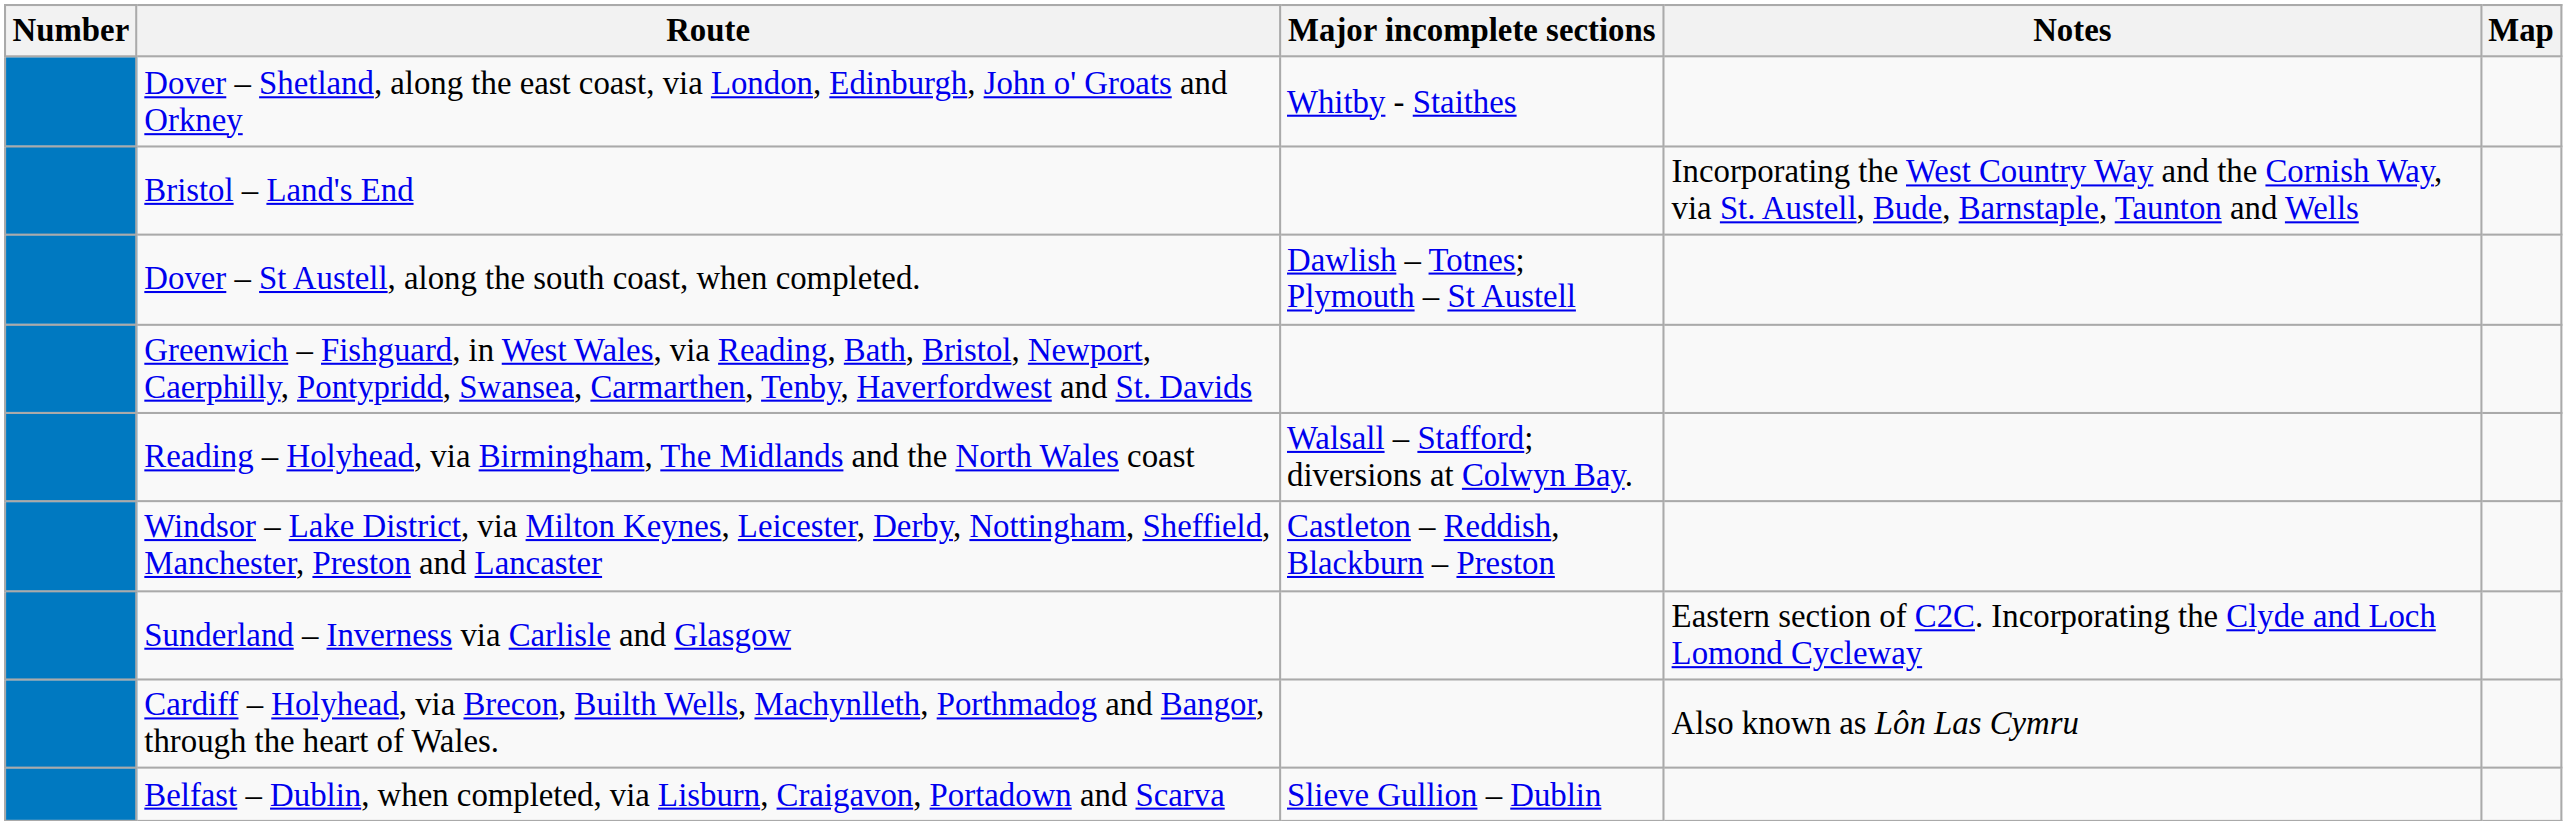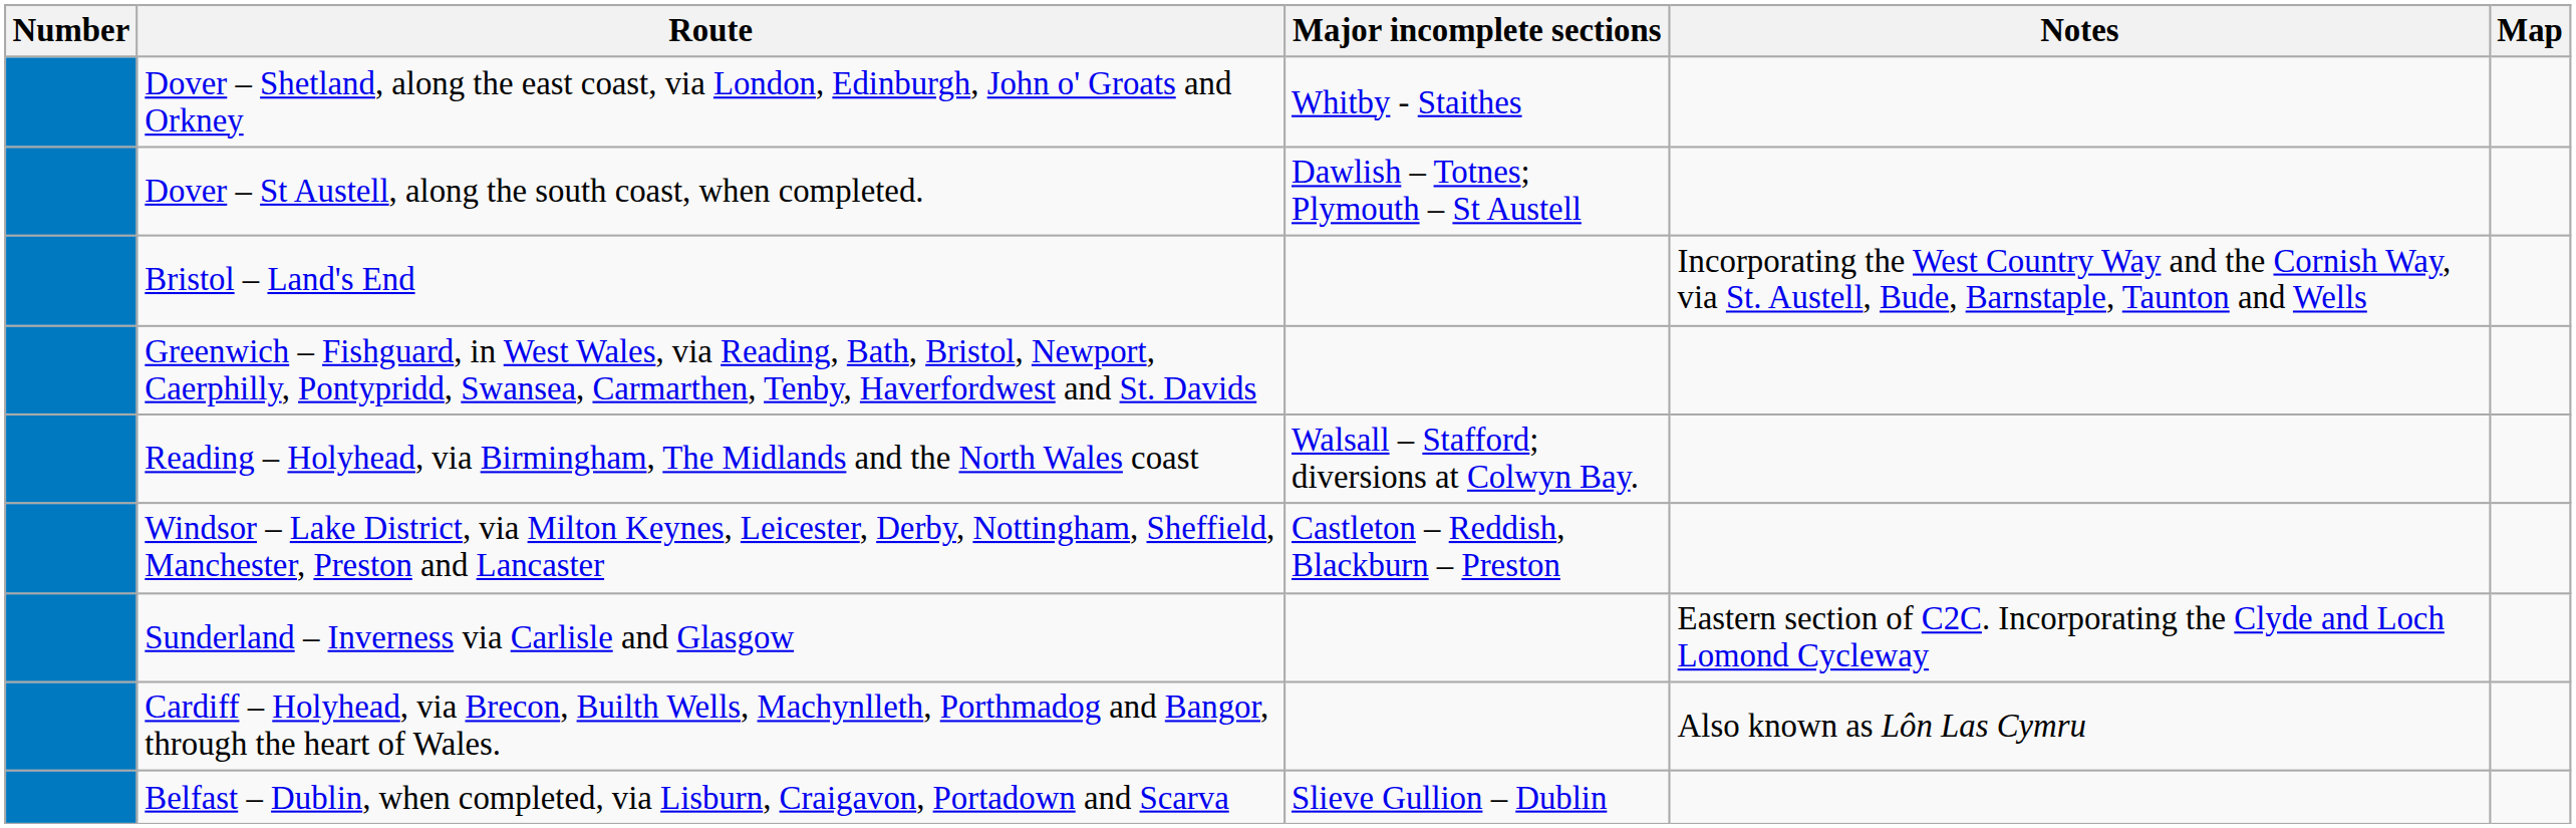 <table class="wikitable" border="1">
 <tr>
 <th>Number</th>
 <th>Route</th>
 <th>Major incomplete sections</th>
 <th>Notes</th>
 <th>Map</th>
 </tr>
 <tr>
 <td style="background: #0079C1;text-align: center;"></td>
 <td><a href='#'>Dover</a> – <a href='#'>Shetland</a>, along the east coast, via <a href='#'>London</a>, <a href='#'>Edinburgh</a>, <a href='#'>John o' Groats</a> and <a href='#'>Orkney</a></td>
 <td><a href='#'>Whitby</a> - <a href='#'>Staithes</a></td>
 <td></td>
 <td></td>
 </tr>
 <tr>
 <td style="background: #0079C1;text-align: center;"></td>
-<td><a href='#'>Bristol</a> – <a href='#'>Land's End</a></td>
+<td><a href='#'>Dover</a> – <a href='#'>St Austell</a>, along the south coast, when completed.</td>
+<td><a href='#'>Dawlish</a> – <a href='#'>Totnes</a>; <a href='#'>Plymouth</a> – <a href='#'>St Austell</a></td>
 <td></td>
-<td>Incorporating the <a href='#'>West Country Way</a> and the <a href='#'>Cornish Way</a>, via <a href='#'>St. Austell</a>, <a href='#'>Bude</a>, <a href='#'>Barnstaple</a>, <a href='#'>Taunton</a> and <a href='#'>Wells</a></td>
 <td></td>
 </tr>
 <tr>
 <td style="background: #0079C1;text-align: center;"></td>
-<td><a href='#'>Dover</a> – <a href='#'>St Austell</a>, along the south coast, when completed.</td>
-<td><a href='#'>Dawlish</a> – <a href='#'>Totnes</a>; <a href='#'>Plymouth</a> – <a href='#'>St Austell</a></td>
+<td><a href='#'>Bristol</a> – <a href='#'>Land's End</a></td>
 <td></td>
+<td>Incorporating the <a href='#'>West Country Way</a> and the <a href='#'>Cornish Way</a>, via <a href='#'>St. Austell</a>, <a href='#'>Bude</a>, <a href='#'>Barnstaple</a>, <a href='#'>Taunton</a> and <a href='#'>Wells</a></td>
 <td></td>
 </tr>
 <tr>
 <td style="background: #0079C1;text-align: center;"></td>
 <td><a href='#'>Greenwich</a> – <a href='#'>Fishguard</a>, in <a href='#'>West Wales</a>, via <a href='#'>Reading</a>, <a href='#'>Bath</a>, <a href='#'>Bristol</a>, <a href='#'>Newport</a>, <a href='#'>Caerphilly</a>, <a href='#'>Pontypridd</a>, <a href='#'>Swansea</a>, <a href='#'>Carmarthen</a>, <a href='#'>Tenby</a>, <a href='#'>Haverfordwest</a> and <a href='#'>St. Davids</a></td>
 <td></td>
 <td></td>
 <td></td>
 </tr>
 <tr>
 <td style="background: #0079C1;text-align: center;"></td>
 <td><a href='#'>Reading</a> – <a href='#'>Holyhead</a>, via <a href='#'>Birmingham</a>, <a href='#'>The Midlands</a> and the <a href='#'>North Wales</a> coast</td>
 <td><a href='#'>Walsall</a> – <a href='#'>Stafford</a>; diversions at <a href='#'>Colwyn Bay</a>.</td>
 <td></td>
 <td></td>
 </tr>
 <tr>
 <td style="background: #0079C1;text-align: center;"></td>
 <td><a href='#'>Windsor</a> – <a href='#'>Lake District</a>, via <a href='#'>Milton Keynes</a>, <a href='#'>Leicester</a>, <a href='#'>Derby</a>, <a href='#'>Nottingham</a>, <a href='#'>Sheffield</a>, <a href='#'>Manchester</a>, <a href='#'>Preston</a> and <a href='#'>Lancaster</a></td>
 <td><a href='#'>Castleton</a> – <a href='#'>Reddish</a>, <a href='#'>Blackburn</a> – <a href='#'>Preston</a></td>
 <td></td>
 <td></td>
 </tr>
 <tr>
 <td style="background: #0079C1;text-align: center;"></td>
 <td><a href='#'>Sunderland</a> – <a href='#'>Inverness</a> via <a href='#'>Carlisle</a> and <a href='#'>Glasgow</a></td>
 <td></td>
 <td>Eastern section of <a href='#'>C2C</a>. Incorporating the <a href='#'>Clyde and Loch Lomond Cycleway</a></td>
 <td></td>
 </tr>
 <tr>
 <td style="background: #0079C1;text-align: center;"></td>
 <td><a href='#'>Cardiff</a> – <a href='#'>Holyhead</a>, via <a href='#'>Brecon</a>, <a href='#'>Builth Wells</a>, <a href='#'>Machynlleth</a>, <a href='#'>Porthmadog</a> and <a href='#'>Bangor</a>, through the heart of Wales.</td>
 <td></td>
 <td>Also known as <em>Lôn Las Cymru</em></td>
 <td></td>
 </tr>
 <tr>
 <td style="background: #0079C1;text-align: center;"></td>
 <td><a href='#'>Belfast</a> – <a href='#'>Dublin</a>, when completed, via <a href='#'>Lisburn</a>, <a href='#'>Craigavon</a>, <a href='#'>Portadown</a> and <a href='#'>Scarva</a></td>
 <td><a href='#'>Slieve Gullion</a> – <a href='#'>Dublin</a></td>
 <td></td>
 <td></td>
 </tr>
 </table>
